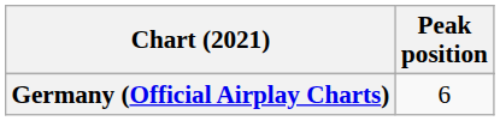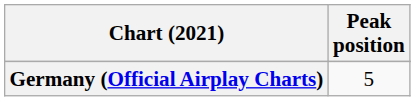 <table class="wikitable plainrowheaders" style="text-align:center">
 <tr>
 <th scope="col">Chart (2021)</th>
 <th scope="col">Peak<br>position</th>
 </tr>
 <tr>
 </tr>
 <tr>
 <th scope="row">Germany (<a href='#'>Official Airplay Charts</a>)</th>
-<td>6</td>
+<td>5</td>
 </tr>
 </table>
